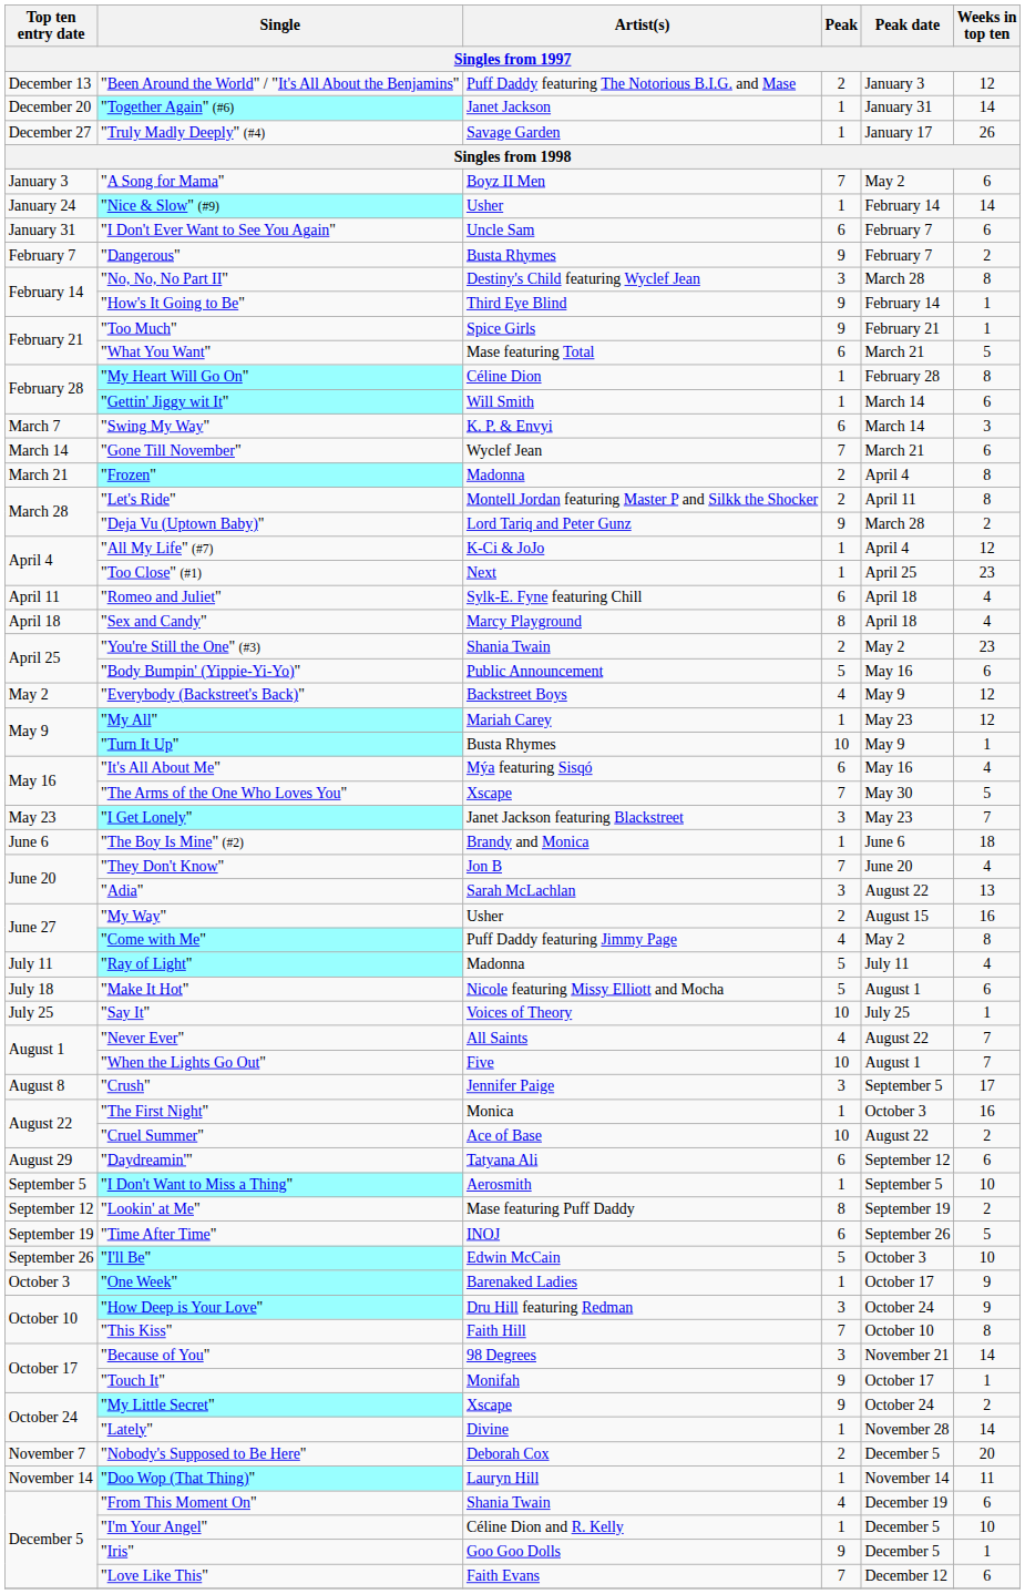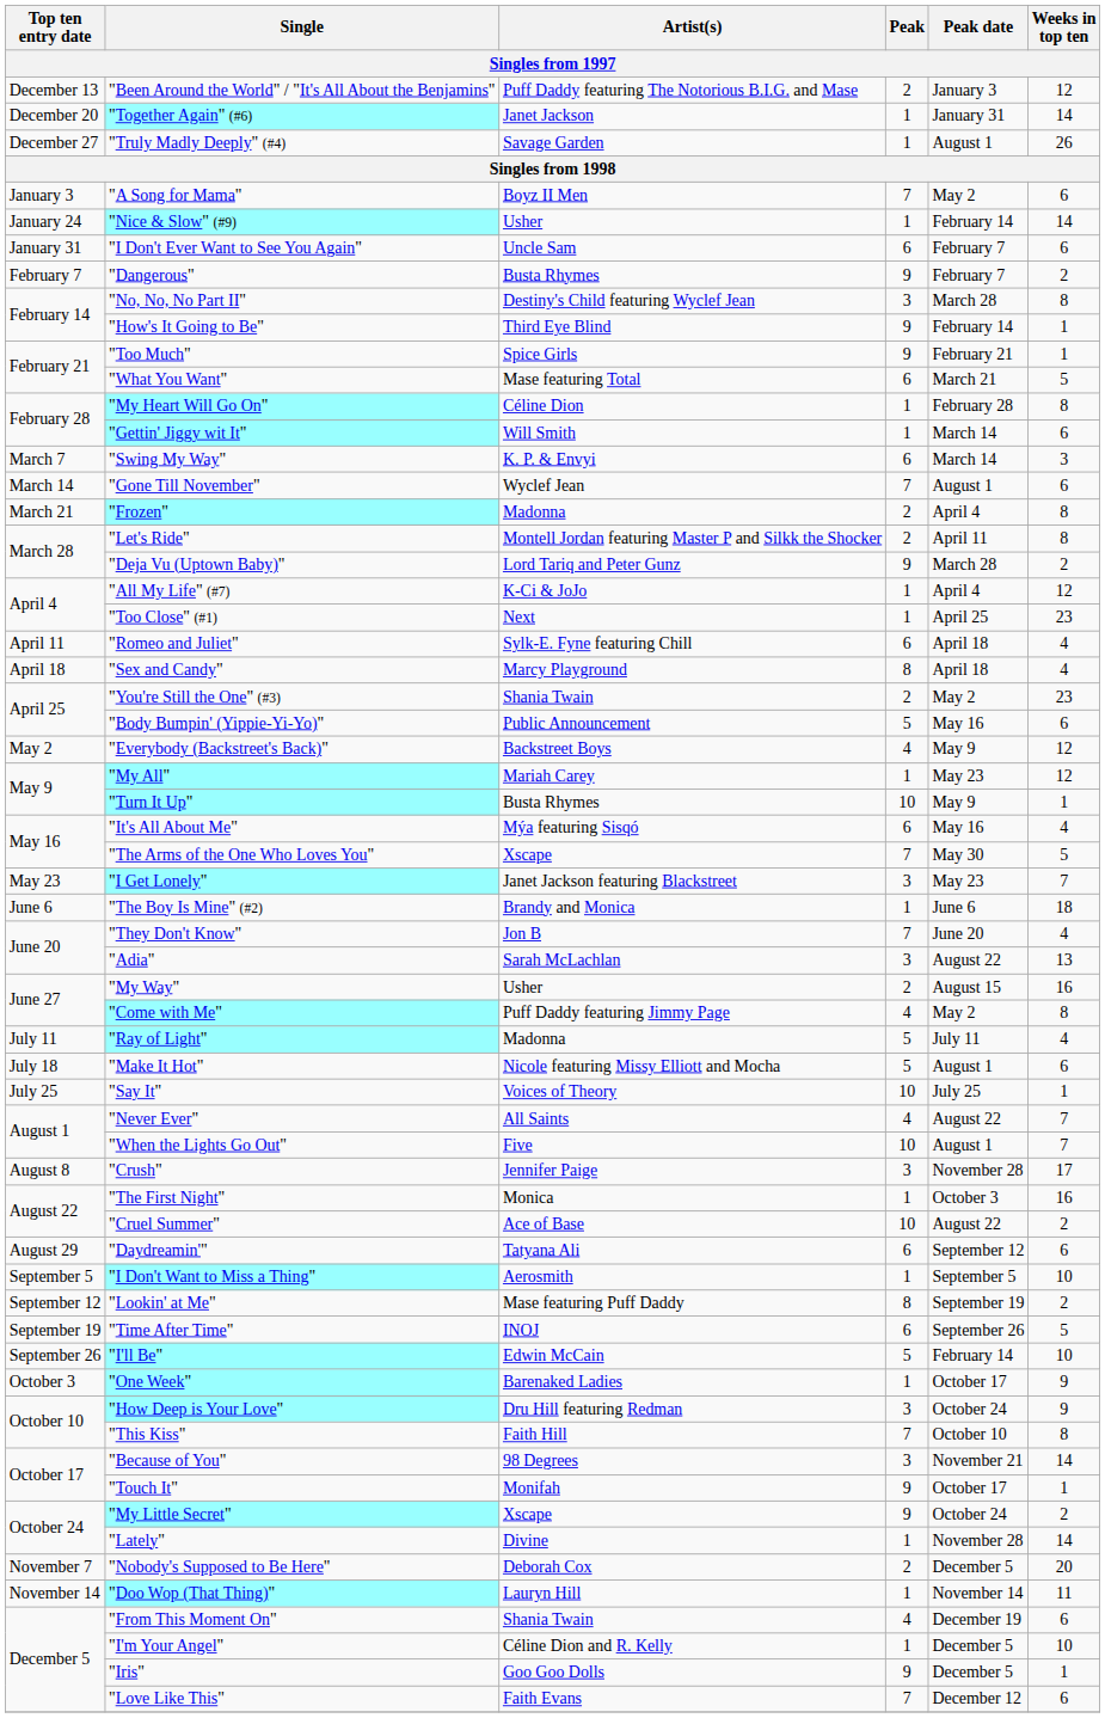 <table class="wikitable sortable">
 <tr>
 <th>Top ten<br>entry date</th>
 <th>Single</th>
 <th>Artist(s)</th>
 <th data-sort-type="number">Peak</th>
 <th>Peak date</th>
 <th data-sort-type="number">Weeks in<br>top ten</th>
 </tr>
 <tr>
 <th colspan=6><a href='#'>Singles from 1997</a></th>
 </tr>
 <tr>
 <td>December 13</td>
 <td>"<a href='#'>Been Around the World</a>" / "<a href='#'>It's All About the Benjamins</a>"</td>
 <td><a href='#'>Puff Daddy</a> featuring <a href='#'>The Notorious B.I.G.</a> and <a href='#'>Mase</a></td>
 <td align=center>2</td>
 <td>January 3</td>
 <td align=center>12</td>
 </tr>
 <tr>
 <td>December 20</td>
 <td bgcolor = #99FFFF>"<a href='#'>Together Again</a>" <small>(#6)</small> </td>
 <td><a href='#'>Janet Jackson</a></td>
 <td align=center>1</td>
 <td>January 31</td>
 <td align=center>14</td>
 </tr>
 <tr>
 <td>December 27</td>
 <td>"<a href='#'>Truly Madly Deeply</a>" <small>(#4)</small></td>
 <td><a href='#'>Savage Garden</a></td>
 <td align=center>1</td>
-<td>January 17</td>
+<td>August 1</td>
 <td align=center>26</td>
 </tr>
 <tr>
 <th colspan=6>Singles from 1998</th>
 </tr>
 <tr>
 <td>January 3</td>
 <td>"<a href='#'>A Song for Mama</a>"</td>
 <td><a href='#'>Boyz II Men</a></td>
 <td align=center>7</td>
 <td>May 2</td>
 <td align=center>6</td>
 </tr>
 <tr>
 <td>January 24</td>
 <td bgcolor = #99FFFF>"<a href='#'>Nice & Slow</a>" <small>(#9)</small> </td>
 <td><a href='#'>Usher</a></td>
 <td align=center>1</td>
 <td>February 14</td>
 <td align=center>14</td>
 </tr>
 <tr>
 <td>January 31</td>
 <td>"<a href='#'>I Don't Ever Want to See You Again</a>"</td>
 <td><a href='#'>Uncle Sam</a></td>
 <td align=center>6</td>
 <td>February 7</td>
 <td align=center>6</td>
 </tr>
 <tr>
 <td>February 7</td>
 <td>"<a href='#'>Dangerous</a>"</td>
 <td><a href='#'>Busta Rhymes</a></td>
 <td align=center>9</td>
 <td>February 7</td>
 <td align=center>2</td>
 </tr>
 <tr>
 <td rowspan="2">February 14</td>
 <td>"<a href='#'>No, No, No Part II</a>"</td>
 <td><a href='#'>Destiny's Child</a> featuring <a href='#'>Wyclef Jean</a></td>
 <td align=center>3</td>
 <td>March 28</td>
 <td align=center>8</td>
 </tr>
 <tr>
 <td>"<a href='#'>How's It Going to Be</a>"</td>
 <td><a href='#'>Third Eye Blind</a></td>
 <td align=center>9</td>
 <td>February 14</td>
 <td align=center>1</td>
 </tr>
 <tr>
 <td rowspan="2">February 21</td>
 <td>"<a href='#'>Too Much</a>"</td>
 <td><a href='#'>Spice Girls</a></td>
 <td align=center>9</td>
 <td>February 21</td>
 <td align=center>1</td>
 </tr>
 <tr>
 <td>"<a href='#'>What You Want</a>"</td>
 <td>Mase featuring <a href='#'>Total</a></td>
 <td align=center>6</td>
 <td>March 21</td>
 <td align=center>5</td>
 </tr>
 <tr>
 <td rowspan="2">February 28</td>
 <td bgcolor = #99FFFF>"<a href='#'>My Heart Will Go On</a>" </td>
 <td><a href='#'>Céline Dion</a></td>
 <td align=center>1</td>
 <td>February 28</td>
 <td align=center>8</td>
 </tr>
 <tr>
 <td bgcolor = #99FFFF>"<a href='#'>Gettin' Jiggy wit It</a>" </td>
 <td><a href='#'>Will Smith</a></td>
 <td align=center>1</td>
 <td>March 14</td>
 <td align=center>6</td>
 </tr>
 <tr>
 <td>March 7</td>
 <td>"<a href='#'>Swing My Way</a>"</td>
 <td><a href='#'>K. P. & Envyi</a></td>
 <td align=center>6</td>
 <td>March 14</td>
 <td align=center>3</td>
 </tr>
 <tr>
 <td>March 14</td>
 <td>"<a href='#'>Gone Till November</a>"</td>
 <td>Wyclef Jean</td>
 <td align=center>7</td>
-<td>March 21</td>
+<td>August 1</td>
 <td align=center>6</td>
 </tr>
 <tr>
 <td>March 21</td>
 <td bgcolor = #99FFFF>"<a href='#'>Frozen</a>" </td>
 <td><a href='#'>Madonna</a></td>
 <td align=center>2</td>
 <td>April 4</td>
 <td align=center>8</td>
 </tr>
 <tr>
 <td rowspan="2">March 28</td>
 <td>"<a href='#'>Let's Ride</a>"</td>
 <td><a href='#'>Montell Jordan</a> featuring <a href='#'>Master P</a> and <a href='#'>Silkk the Shocker</a></td>
 <td align=center>2</td>
 <td>April 11</td>
 <td align=center>8</td>
 </tr>
 <tr>
 <td>"<a href='#'>Deja Vu (Uptown Baby)</a>"</td>
 <td><a href='#'>Lord Tariq and Peter Gunz</a></td>
 <td align=center>9</td>
 <td>March 28</td>
 <td align=center>2</td>
 </tr>
 <tr>
 <td rowspan="2">April 4</td>
 <td>"<a href='#'>All My Life</a>" <small>(#7)</small></td>
 <td><a href='#'>K-Ci & JoJo</a></td>
 <td align=center>1</td>
 <td>April 4</td>
 <td align=center>12</td>
 </tr>
 <tr>
 <td>"<a href='#'>Too Close</a>" <small>(#1)</small></td>
 <td><a href='#'>Next</a></td>
 <td align=center>1</td>
 <td>April 25</td>
 <td align=center>23</td>
 </tr>
 <tr>
 <td>April 11</td>
 <td>"<a href='#'>Romeo and Juliet</a>"</td>
 <td><a href='#'>Sylk-E. Fyne</a> featuring Chill</td>
 <td align=center>6</td>
 <td>April 18</td>
 <td align=center>4</td>
 </tr>
 <tr>
 <td>April 18</td>
 <td>"<a href='#'>Sex and Candy</a>"</td>
 <td><a href='#'>Marcy Playground</a></td>
 <td align=center>8</td>
 <td>April 18</td>
 <td align=center>4</td>
 </tr>
 <tr>
 <td rowspan="2">April 25</td>
 <td>"<a href='#'>You're Still the One</a>" <small>(#3)</small></td>
 <td><a href='#'>Shania Twain</a></td>
 <td align=center>2</td>
 <td>May 2</td>
 <td align=center>23</td>
 </tr>
 <tr>
 <td>"<a href='#'>Body Bumpin' (Yippie-Yi-Yo)</a>"</td>
 <td><a href='#'>Public Announcement</a></td>
 <td align=center>5</td>
 <td>May 16</td>
 <td align=center>6</td>
 </tr>
 <tr>
 <td>May 2</td>
 <td>"<a href='#'>Everybody (Backstreet's Back)</a>"</td>
 <td><a href='#'>Backstreet Boys</a></td>
 <td align=center>4</td>
 <td>May 9</td>
 <td align=center>12</td>
 </tr>
 <tr>
 <td rowspan="2">May 9</td>
 <td bgcolor = #99FFFF>"<a href='#'>My All</a>" </td>
 <td><a href='#'>Mariah Carey</a></td>
 <td align=center>1</td>
 <td>May 23</td>
 <td align=center>12</td>
 </tr>
 <tr>
 <td bgcolor = #99FFFF>"<a href='#'>Turn It Up</a>" </td>
 <td>Busta Rhymes</td>
 <td align=center>10</td>
 <td>May 9</td>
 <td align=center>1</td>
 </tr>
 <tr>
 <td rowspan="2">May 16</td>
 <td>"<a href='#'>It's All About Me</a>"</td>
 <td><a href='#'>Mýa</a> featuring <a href='#'>Sisqó</a></td>
 <td align=center>6</td>
 <td>May 16</td>
 <td align=center>4</td>
 </tr>
 <tr>
 <td>"<a href='#'>The Arms of the One Who Loves You</a>"</td>
 <td><a href='#'>Xscape</a></td>
 <td align=center>7</td>
 <td>May 30</td>
 <td align=center>5</td>
 </tr>
 <tr>
 <td>May 23</td>
 <td bgcolor = #99FFFF>"<a href='#'>I Get Lonely</a>" </td>
 <td>Janet Jackson featuring <a href='#'>Blackstreet</a></td>
 <td align=center>3</td>
 <td>May 23</td>
 <td align=center>7</td>
 </tr>
 <tr>
 <td>June 6</td>
 <td>"<a href='#'>The Boy Is Mine</a>" <small>(#2)</small></td>
 <td><a href='#'>Brandy</a> and <a href='#'>Monica</a></td>
 <td align=center>1</td>
 <td>June 6</td>
 <td align=center>18</td>
 </tr>
 <tr>
 <td rowspan="2">June 20</td>
 <td>"<a href='#'>They Don't Know</a>"</td>
 <td><a href='#'>Jon B</a></td>
 <td align=center>7</td>
 <td>June 20</td>
 <td align=center>4</td>
 </tr>
 <tr>
 <td>"<a href='#'>Adia</a>"</td>
 <td><a href='#'>Sarah McLachlan</a></td>
 <td align=center>3</td>
 <td>August 22</td>
 <td align=center>13</td>
 </tr>
 <tr>
 <td rowspan="2">June 27</td>
 <td>"<a href='#'>My Way</a>"</td>
 <td>Usher</td>
 <td align=center>2</td>
 <td>August 15</td>
 <td align=center>16</td>
 </tr>
 <tr>
 <td bgcolor = #99FFFF>"<a href='#'>Come with Me</a>" </td>
 <td>Puff Daddy featuring <a href='#'>Jimmy Page</a></td>
 <td align=center>4</td>
 <td>May 2</td>
 <td align=center>8</td>
 </tr>
 <tr>
 <td>July 11</td>
 <td bgcolor = #99FFFF>"<a href='#'>Ray of Light</a>" </td>
 <td>Madonna</td>
 <td align=center>5</td>
 <td>July 11</td>
 <td align=center>4</td>
 </tr>
 <tr>
 <td>July 18</td>
 <td>"<a href='#'>Make It Hot</a>"</td>
 <td><a href='#'>Nicole</a> featuring <a href='#'>Missy Elliott</a> and Mocha</td>
 <td align=center>5</td>
 <td>August 1</td>
 <td align=center>6</td>
 </tr>
 <tr>
 <td>July 25</td>
 <td>"<a href='#'>Say It</a>"</td>
 <td><a href='#'>Voices of Theory</a></td>
 <td align=center>10</td>
 <td>July 25</td>
 <td align=center>1</td>
 </tr>
 <tr>
 <td rowspan="2">August 1</td>
 <td>"<a href='#'>Never Ever</a>"</td>
 <td><a href='#'>All Saints</a></td>
 <td align=center>4</td>
 <td>August 22</td>
 <td align=center>7</td>
 </tr>
 <tr>
 <td>"<a href='#'>When the Lights Go Out</a>"</td>
 <td><a href='#'>Five</a></td>
 <td align=center>10</td>
 <td>August 1</td>
 <td align=center>7</td>
 </tr>
 <tr>
 <td>August 8</td>
 <td>"<a href='#'>Crush</a>"</td>
 <td><a href='#'>Jennifer Paige</a></td>
 <td align=center>3</td>
-<td>September 5</td>
+<td>November 28</td>
 <td align=center>17</td>
 </tr>
 <tr>
 <td rowspan="2">August 22</td>
 <td>"<a href='#'>The First Night</a>"</td>
 <td>Monica</td>
 <td align=center>1</td>
 <td>October 3</td>
 <td align=center>16</td>
 </tr>
 <tr>
 <td>"<a href='#'>Cruel Summer</a>"</td>
 <td><a href='#'>Ace of Base</a></td>
 <td align=center>10</td>
 <td>August 22</td>
 <td align=center>2</td>
 </tr>
 <tr>
 <td>August 29</td>
 <td>"<a href='#'>Daydreamin'</a>"</td>
 <td><a href='#'>Tatyana Ali</a></td>
 <td align=center>6</td>
 <td>September 12</td>
 <td align=center>6</td>
 </tr>
 <tr>
 <td>September 5</td>
 <td bgcolor = #99FFFF>"<a href='#'>I Don't Want to Miss a Thing</a>" </td>
 <td><a href='#'>Aerosmith</a></td>
 <td align=center>1</td>
 <td>September 5</td>
 <td align=center>10</td>
 </tr>
 <tr>
 <td>September 12</td>
 <td>"<a href='#'>Lookin' at Me</a>"</td>
 <td>Mase featuring Puff Daddy</td>
 <td align=center>8</td>
 <td>September 19</td>
 <td align=center>2</td>
 </tr>
 <tr>
 <td>September 19</td>
 <td>"<a href='#'>Time After Time</a>"</td>
 <td><a href='#'>INOJ</a></td>
 <td align=center>6</td>
 <td>September 26</td>
 <td align=center>5</td>
 </tr>
 <tr>
 <td>September 26</td>
 <td bgcolor = #99FFFF>"<a href='#'>I'll Be</a>" </td>
 <td><a href='#'>Edwin McCain</a></td>
 <td align=center>5</td>
-<td>October 3</td>
+<td>February 14</td>
 <td align=center>10</td>
 </tr>
 <tr>
 <td>October 3</td>
 <td bgcolor = #99FFFF>"<a href='#'>One Week</a>" </td>
 <td><a href='#'>Barenaked Ladies</a></td>
 <td align=center>1</td>
 <td>October 17</td>
 <td align=center>9</td>
 </tr>
 <tr>
 <td rowspan="2">October 10</td>
 <td bgcolor = #99FFFF>"<a href='#'>How Deep is Your Love</a>" </td>
 <td><a href='#'>Dru Hill</a> featuring <a href='#'>Redman</a></td>
 <td align=center>3</td>
 <td>October 24</td>
 <td align=center>9</td>
 </tr>
 <tr>
 <td>"<a href='#'>This Kiss</a>"</td>
 <td><a href='#'>Faith Hill</a></td>
 <td align=center>7</td>
 <td>October 10</td>
 <td align=center>8</td>
 </tr>
 <tr>
 <td rowspan="2">October 17</td>
 <td>"<a href='#'>Because of You</a>"</td>
 <td><a href='#'>98 Degrees</a></td>
 <td align=center>3</td>
 <td>November 21</td>
 <td align=center>14</td>
 </tr>
 <tr>
 <td>"<a href='#'>Touch It</a>"</td>
 <td><a href='#'>Monifah</a></td>
 <td align=center>9</td>
 <td>October 17</td>
 <td align=center>1</td>
 </tr>
 <tr>
 <td rowspan="2">October 24</td>
 <td bgcolor = #99FFFF>"<a href='#'>My Little Secret</a>" </td>
 <td><a href='#'>Xscape</a></td>
 <td align=center>9</td>
 <td>October 24</td>
 <td align=center>2</td>
 </tr>
 <tr>
 <td>"<a href='#'>Lately</a>"</td>
 <td><a href='#'>Divine</a></td>
 <td align=center>1</td>
 <td>November 28</td>
 <td align=center>14</td>
 </tr>
 <tr>
 <td>November 7</td>
 <td>"<a href='#'>Nobody's Supposed to Be Here</a>"</td>
 <td><a href='#'>Deborah Cox</a></td>
 <td align=center>2</td>
 <td>December 5</td>
 <td align=center>20</td>
 </tr>
 <tr>
 <td>November 14</td>
 <td bgcolor = #99FFFF>"<a href='#'>Doo Wop (That Thing)</a>" </td>
 <td><a href='#'>Lauryn Hill</a></td>
 <td align=center>1</td>
 <td>November 14</td>
 <td align=center>11</td>
 </tr>
 <tr>
 <td rowspan="4">December 5</td>
 <td>"<a href='#'>From This Moment On</a>"</td>
 <td><a href='#'>Shania Twain</a></td>
 <td align=center>4</td>
 <td>December 19</td>
 <td align=center>6</td>
 </tr>
 <tr>
 <td>"<a href='#'>I'm Your Angel</a>"</td>
 <td>Céline Dion and <a href='#'>R. Kelly</a></td>
 <td align=center>1</td>
 <td>December 5</td>
 <td align=center>10</td>
 </tr>
 <tr>
 <td>"<a href='#'>Iris</a>"</td>
 <td><a href='#'>Goo Goo Dolls</a></td>
 <td align=center>9</td>
 <td>December 5</td>
 <td align=center>1</td>
 </tr>
 <tr>
 <td>"<a href='#'>Love Like This</a>"</td>
 <td><a href='#'>Faith Evans</a></td>
 <td align=center>7</td>
 <td>December 12</td>
 <td align=center>6</td>
 </tr>
 <tr>
 </tr>
 </table>
